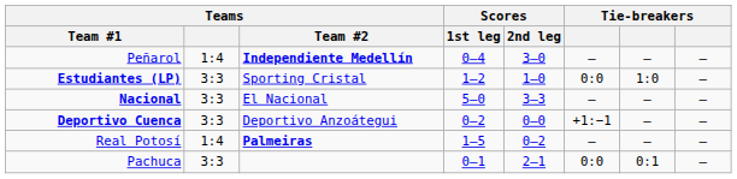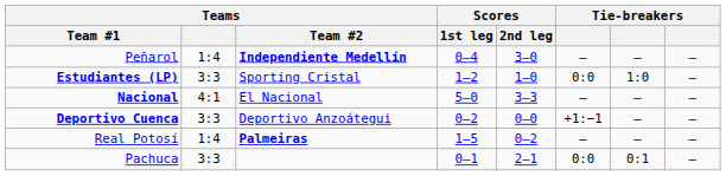 <table class="wikitable" style="text-align: center;">
 <tr>
 <th colspan=3>Teams</th>
 <th colspan=2>Scores</th>
 <th colspan=3>Tie-breakers</th>
 </tr>
 <tr>
 <th width="175">Team #1</th>
 <th width="50"></th>
 <th width="200">Team #2</th>
 <th width="55">1st leg</th>
 <th width="55">2nd leg</th>
 <th width="50"></th>
 <th width="50"></th>
 <th width="50"></th>
 </tr>
 <tr>
 <td align=right><a href='#'>Peñarol</a> </td>
 <td>1:4</td>
 <td align=left> <strong><a href='#'>Independiente Medellín</a></strong></td>
 <td><a href='#'>0–4</a></td>
 <td><a href='#'>3–0</a></td>
 <td>—</td>
 <td>—</td>
 <td>—</td>
 </tr>
 <tr>
 <td align=right><strong><a href='#'>Estudiantes (LP)</a></strong> </td>
 <td>3:3</td>
 <td align=left> <a href='#'>Sporting Cristal</a></td>
 <td><a href='#'>1–2</a></td>
 <td><a href='#'>1–0</a></td>
 <td>0:0</td>
 <td>1:0</td>
 <td>—</td>
 </tr>
 <tr>
 <td align=right><strong><a href='#'>Nacional</a></strong> </td>
-<td>3:3</td>
+<td>4:1</td>
 <td align=left> <a href='#'>El Nacional</a></td>
 <td><a href='#'>5–0</a></td>
 <td><a href='#'>3–3</a></td>
 <td>—</td>
 <td>—</td>
 <td>—</td>
 </tr>
 <tr>
 <td align=right><strong><a href='#'>Deportivo Cuenca</a></strong> </td>
 <td>3:3</td>
 <td align=left> <a href='#'>Deportivo Anzoátegui</a></td>
 <td><a href='#'>0–2</a></td>
 <td><a href='#'>0–0</a></td>
 <td>+1:−1</td>
 <td>—</td>
 <td>—</td>
 </tr>
 <tr>
 <td align=right><a href='#'>Real Potosí</a> </td>
 <td>1:4</td>
 <td align=left> <strong><a href='#'>Palmeiras</a></strong></td>
 <td><a href='#'>1–5</a></td>
 <td><a href='#'>0–2</a></td>
 <td>—</td>
 <td>—</td>
 <td>—</td>
 </tr>
 <tr>
 <td align=right><a href='#'>Pachuca</a> </td>
 <td>3:3</td>
 <td align=left></td>
 <td><a href='#'>0–1</a></td>
 <td><a href='#'>2–1</a></td>
 <td>0:0</td>
 <td>0:1</td>
 <td>—</td>
 </tr>
 </table>
